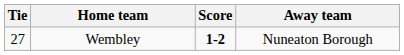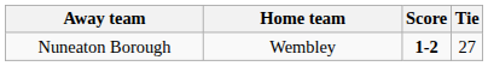 <table class="wikitable" style="text-align:center;">
 <tr>
-<th width=20>Tie</th>
+<th width=175>Away team</th>
 <th width=175>Home team</th>
 <th width=20>Score</th>
-<th width=175>Away team</th>
+<th width=20>Tie</th>
 </tr>
 <tr>
-<td>27</td>
+<td>Nuneaton Borough</td>
 <td>Wembley</td>
 <td><strong>1-2</strong></td>
-<td>Nuneaton Borough</td>
+<td>27</td>
 </tr>
 </table>
